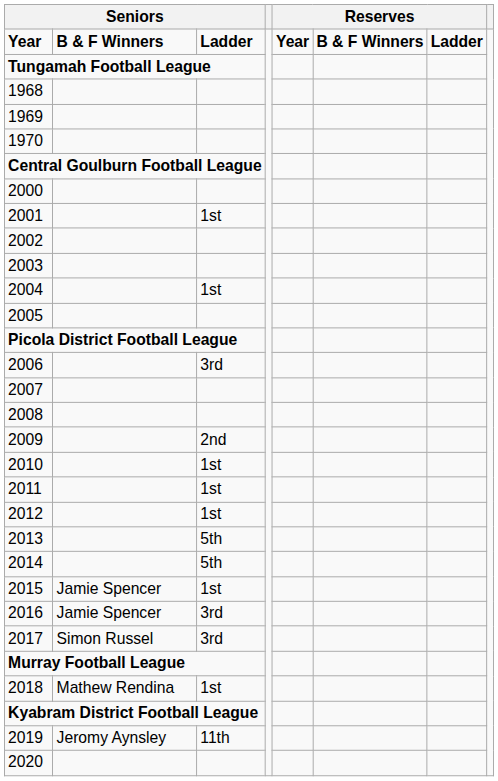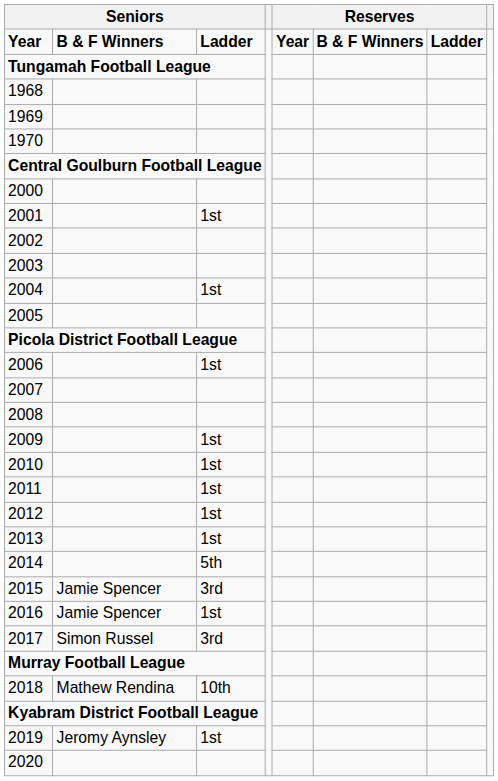 <table class="wikitable">
 <tr>
 <th colspan="3">Seniors</th>
 <th></th>
 <th colspan="3">Reserves</th>
 <th></th>
 </tr>
 <tr>
 <td><strong>Year</strong></td>
 <td><strong>B & F Winners</strong></td>
 <td><strong>Ladder</strong></td>
 <td rowspan="33"></td>
 <td><strong>Year</strong></td>
 <td><strong>B & F Winners</strong></td>
 <td><strong>Ladder</strong></td>
 <td rowspan="33"></td>
 </tr>
 <tr>
 <td colspan="3"><strong>Tungamah Football League</strong></td>
 <td></td>
 <td></td>
 <td></td>
 </tr>
 <tr>
 <td>1968</td>
 <td></td>
 <td></td>
 <td></td>
 <td></td>
 <td></td>
 </tr>
 <tr>
 <td>1969</td>
 <td></td>
 <td></td>
 <td></td>
 <td></td>
 <td></td>
 </tr>
 <tr>
 <td>1970</td>
 <td></td>
 <td></td>
 <td></td>
 <td></td>
 <td></td>
 </tr>
 <tr>
 <td colspan="3"><strong>Central Goulburn Football League</strong></td>
 <td></td>
 <td></td>
 <td></td>
 </tr>
 <tr>
 <td>2000</td>
 <td></td>
 <td></td>
 <td></td>
 <td></td>
 <td></td>
 </tr>
 <tr>
 <td>2001</td>
 <td></td>
 <td>1st</td>
 <td></td>
 <td></td>
 <td></td>
 </tr>
 <tr>
 <td>2002</td>
 <td></td>
 <td></td>
 <td></td>
 <td></td>
 <td></td>
 </tr>
 <tr>
 <td>2003</td>
 <td></td>
 <td></td>
 <td></td>
 <td></td>
 <td></td>
 </tr>
 <tr>
 <td>2004</td>
 <td></td>
 <td>1st</td>
 <td></td>
 <td></td>
 <td></td>
 </tr>
 <tr>
 <td>2005</td>
 <td></td>
 <td></td>
 <td></td>
 <td></td>
 <td></td>
 </tr>
 <tr>
 <td colspan="3"><strong>Picola District Football League</strong></td>
 <td></td>
 <td></td>
 <td></td>
 </tr>
 <tr>
 <td>2006</td>
 <td></td>
-<td>3rd</td>
+<td>1st</td>
 <td></td>
 <td></td>
 <td></td>
 </tr>
 <tr>
 <td>2007</td>
 <td></td>
 <td></td>
 <td></td>
 <td></td>
 <td></td>
 </tr>
 <tr>
 <td>2008</td>
 <td></td>
 <td></td>
 <td></td>
 <td></td>
 <td></td>
 </tr>
 <tr>
 <td>2009</td>
 <td></td>
-<td>2nd</td>
+<td>1st</td>
 <td></td>
 <td></td>
 <td></td>
 </tr>
 <tr>
 <td>2010</td>
 <td></td>
 <td>1st</td>
 <td></td>
 <td></td>
 <td></td>
 </tr>
 <tr>
 <td>2011</td>
 <td></td>
 <td>1st</td>
 <td></td>
 <td></td>
 <td></td>
 </tr>
 <tr>
 <td>2012</td>
 <td></td>
 <td>1st</td>
 <td></td>
 <td></td>
 <td></td>
 </tr>
 <tr>
 <td>2013</td>
 <td></td>
-<td>5th</td>
+<td>1st</td>
 <td></td>
 <td></td>
 <td></td>
 </tr>
 <tr>
 <td>2014</td>
 <td></td>
 <td>5th</td>
 <td></td>
 <td></td>
 <td></td>
 </tr>
 <tr>
 <td>2015</td>
 <td>Jamie Spencer</td>
-<td>1st</td>
+<td>3rd</td>
 <td></td>
 <td></td>
 <td></td>
 </tr>
 <tr>
 <td>2016</td>
 <td>Jamie Spencer</td>
-<td>3rd</td>
+<td>1st</td>
 <td></td>
 <td></td>
 <td></td>
 </tr>
 <tr>
 <td>2017</td>
 <td>Simon Russel</td>
 <td>3rd</td>
 <td></td>
 <td></td>
 <td></td>
 </tr>
 <tr>
 <td colspan="3"><strong>Murray Football League</strong></td>
 <td></td>
 <td></td>
 <td></td>
 </tr>
 <tr>
 <td>2018</td>
 <td>Mathew Rendina</td>
-<td>1st</td>
+<td>10th</td>
 <td></td>
 <td></td>
 <td></td>
 </tr>
 <tr>
 <td colspan="3"><strong>Kyabram District Football League</strong></td>
 <td></td>
 <td></td>
 <td></td>
 </tr>
 <tr>
 <td>2019</td>
 <td>Jeromy Aynsley</td>
-<td>11th</td>
+<td>1st</td>
 <td></td>
 <td></td>
 <td></td>
 </tr>
 <tr>
 <td>2020</td>
 <td></td>
 <td></td>
 <td></td>
 <td></td>
 <td></td>
 </tr>
 </table>
